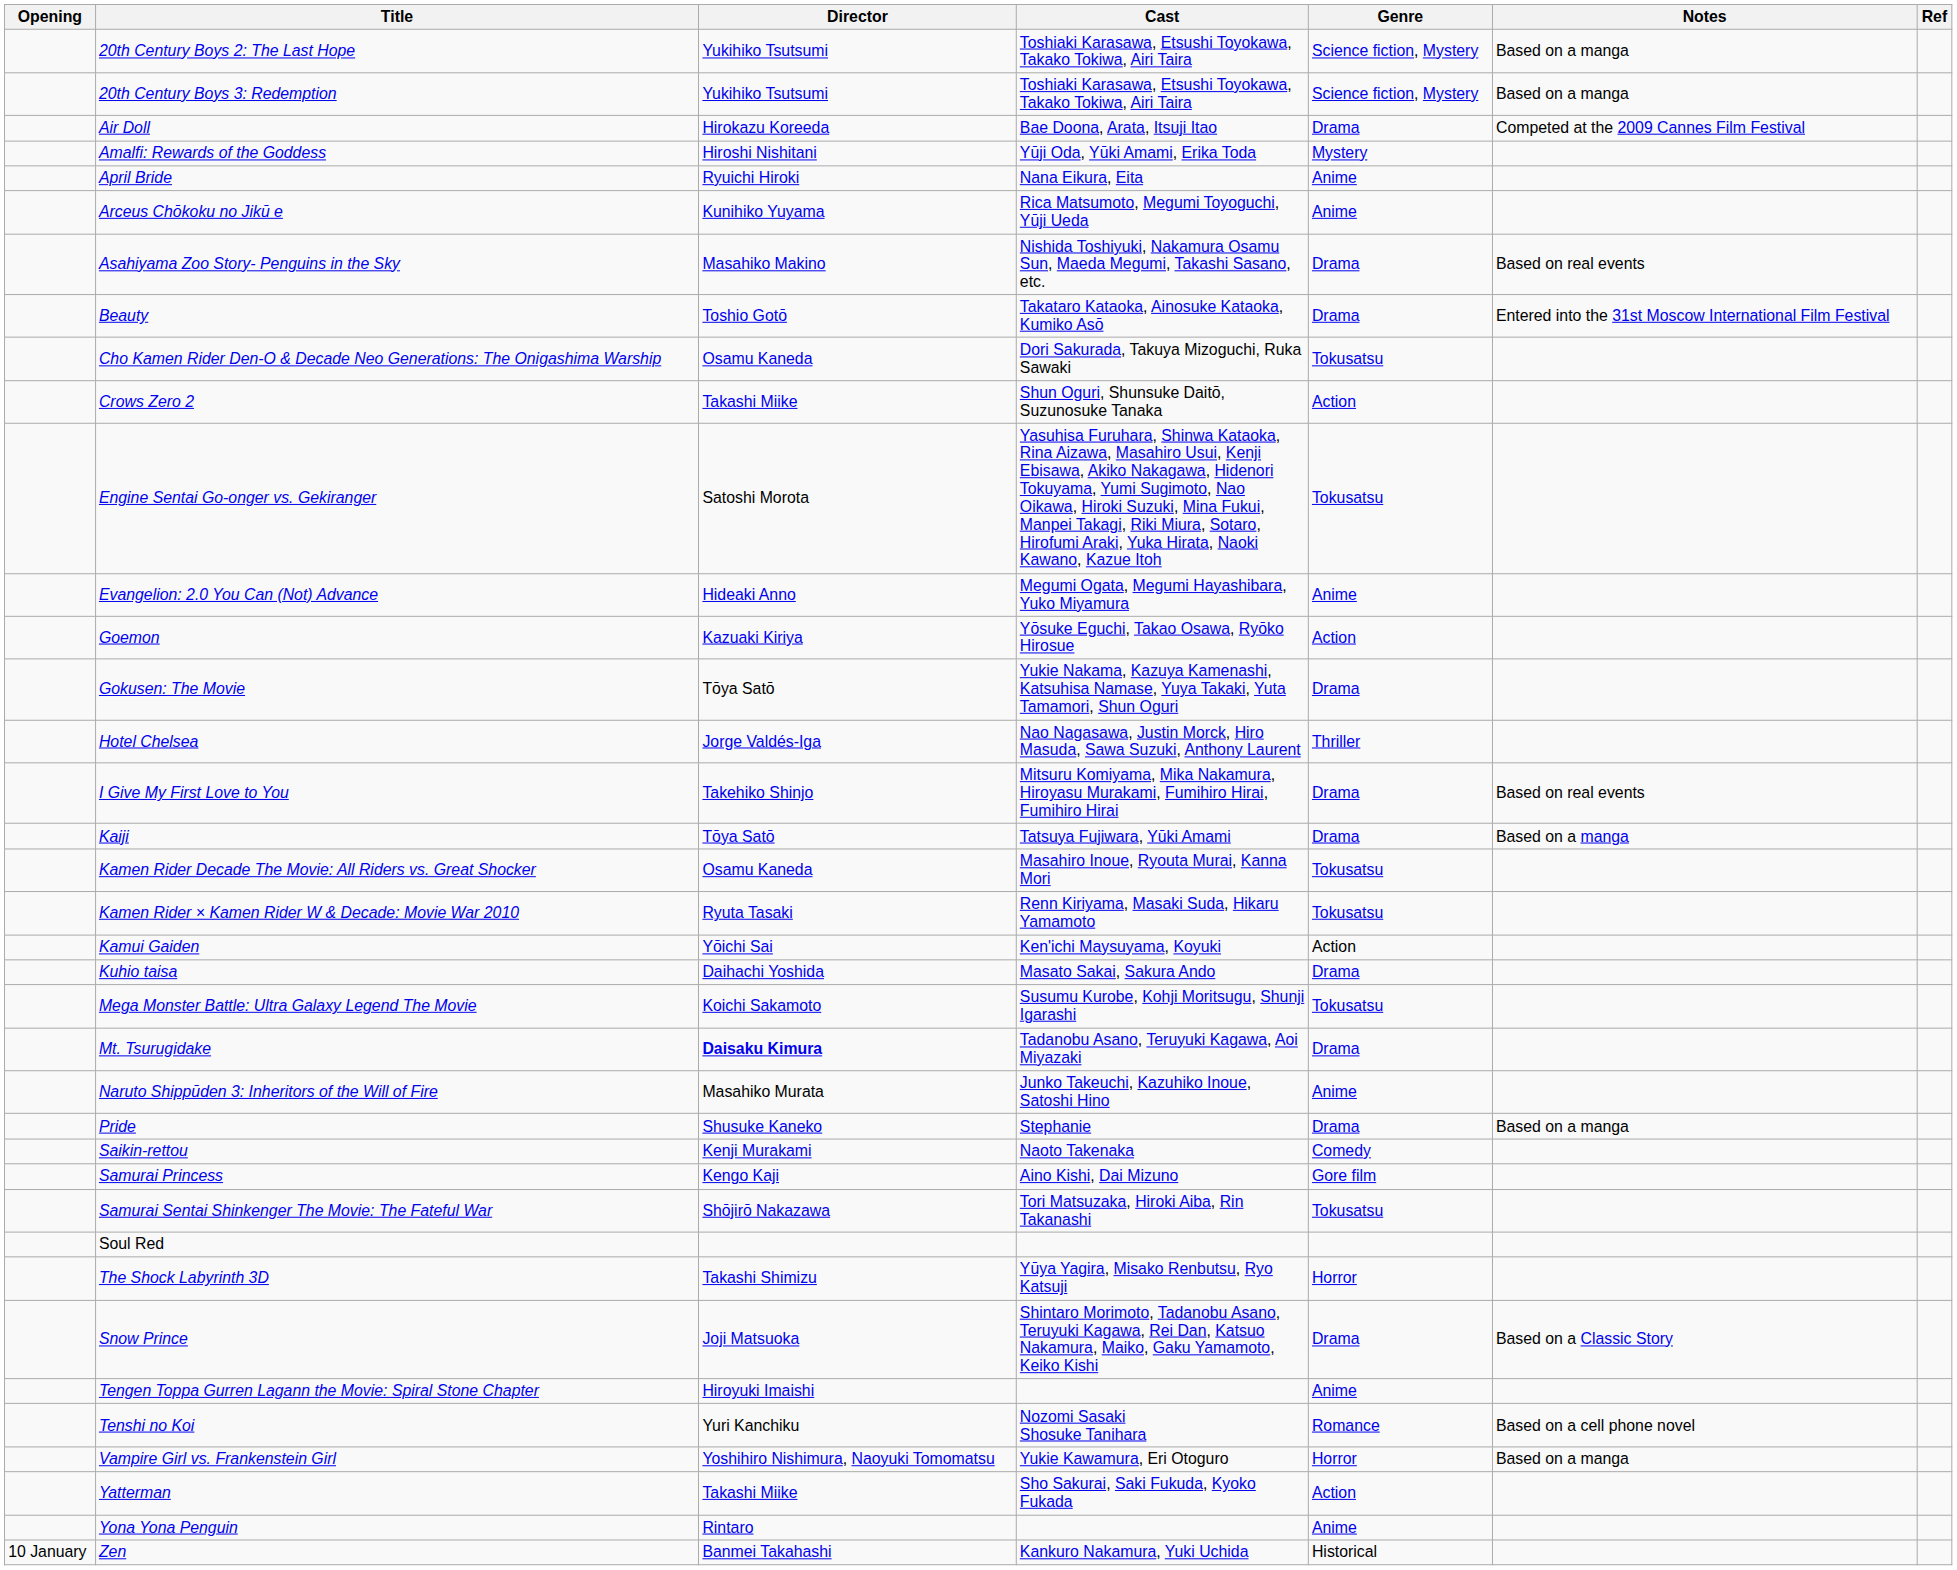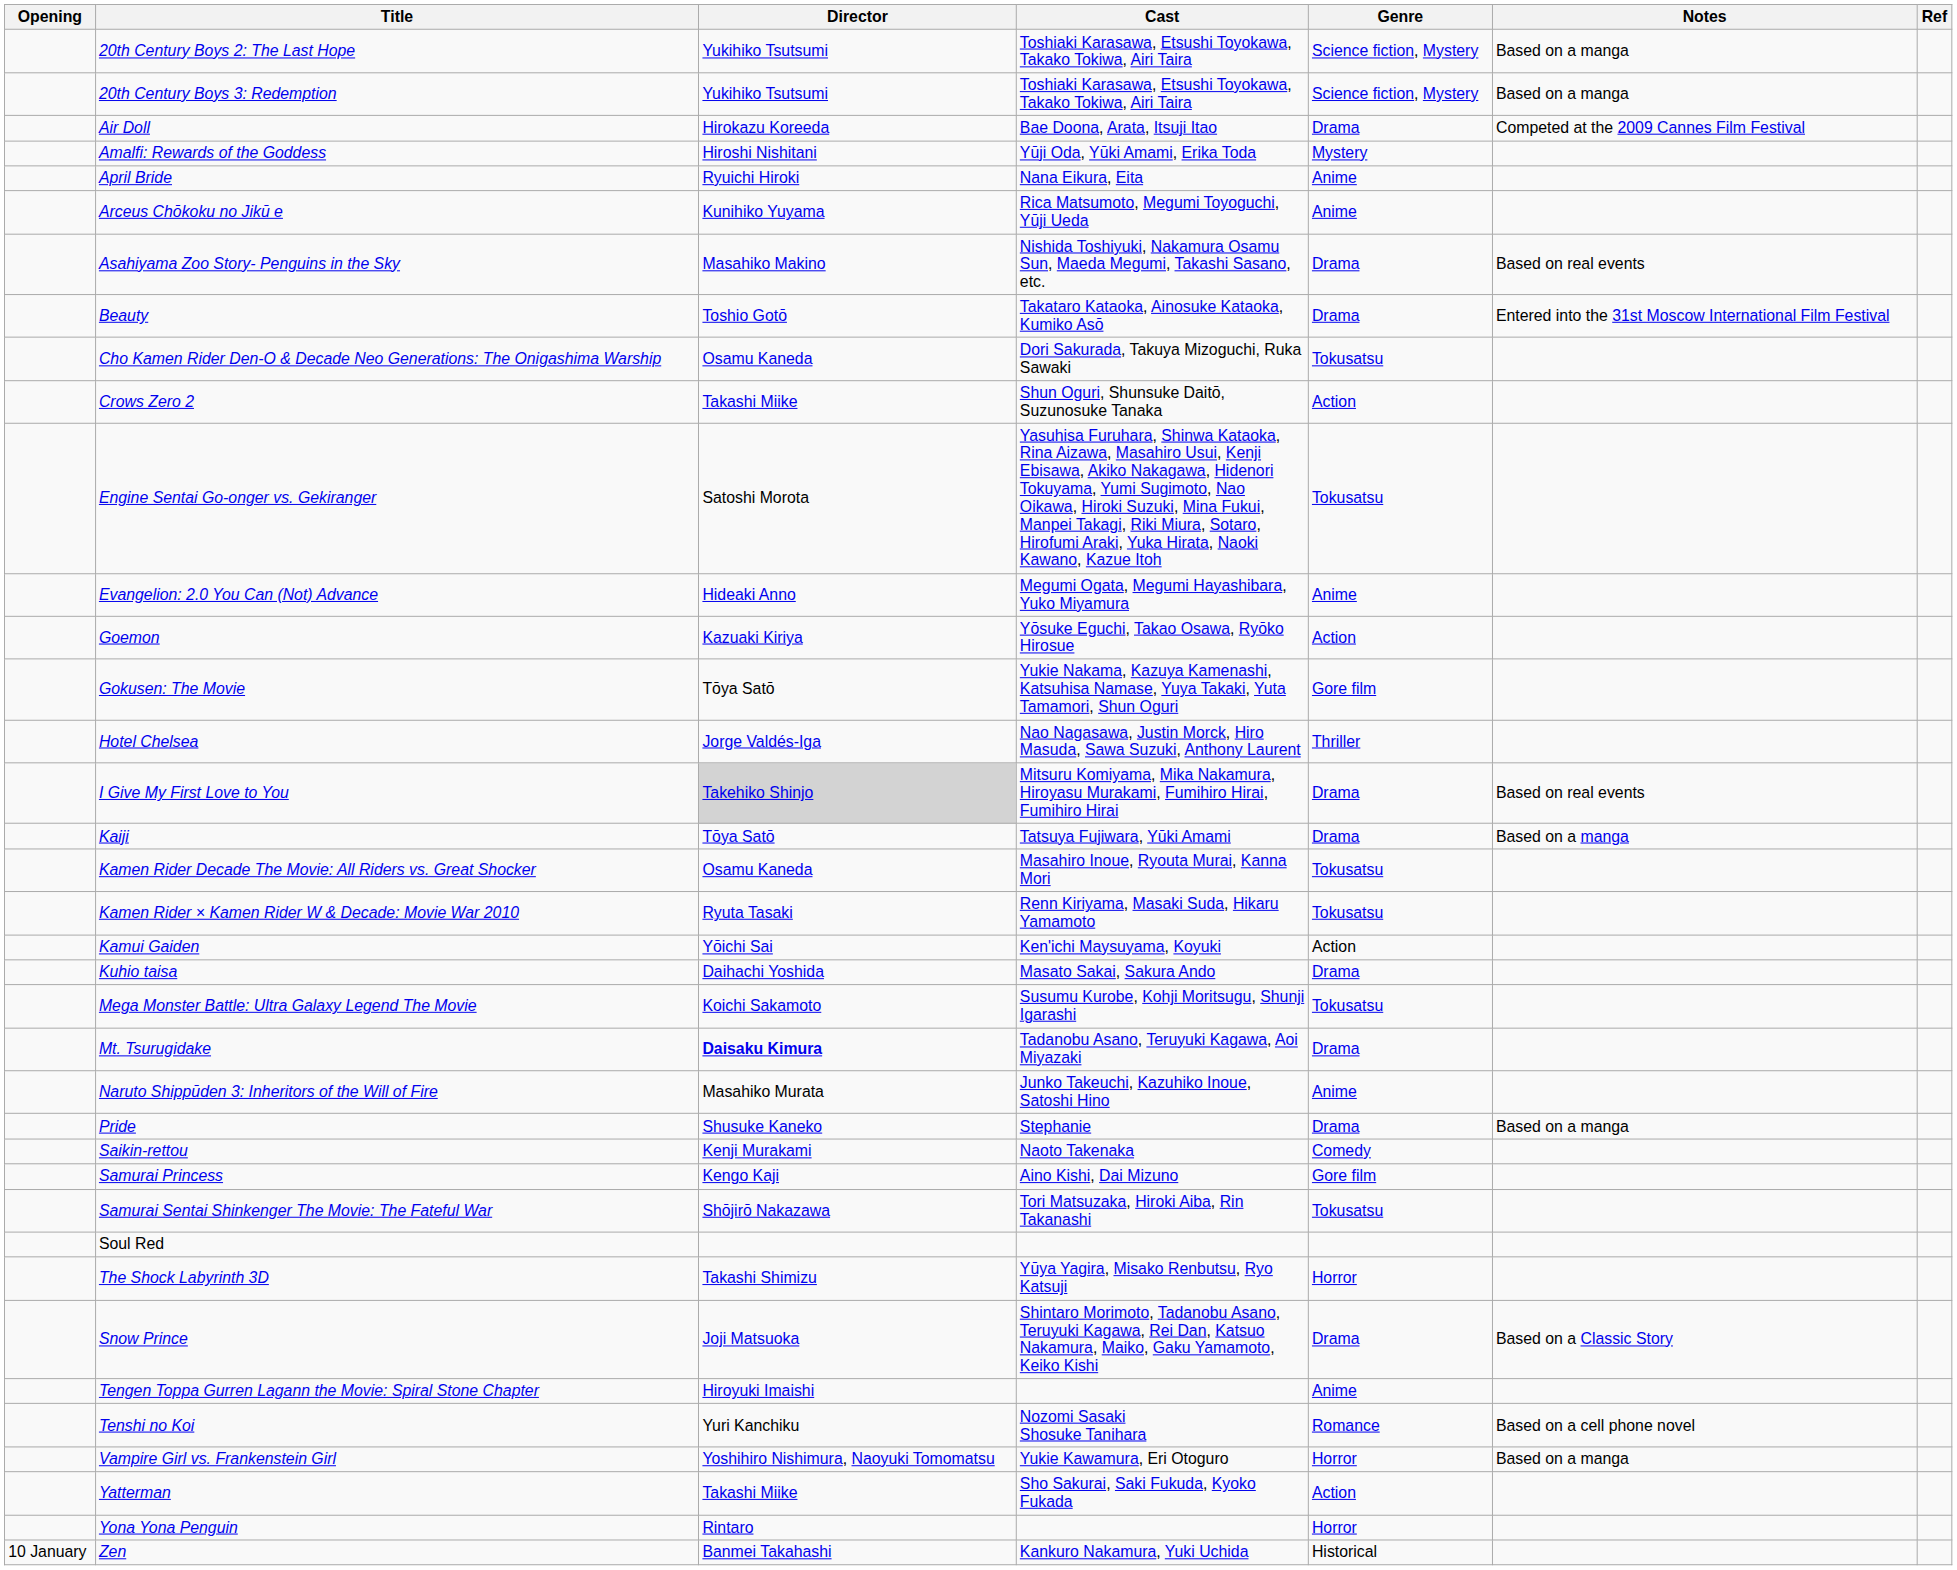 <table class="wikitable sortable">
 <tr>
 <th>Opening</th>
 <th>Title</th>
 <th>Director</th>
 <th width=15%>Cast</th>
 <th>Genre</th>
 <th>Notes</th>
 <th>Ref</th>
 </tr>
 <tr>
 <td></td>
 <td><em><a href='#'>20th Century Boys 2: The Last Hope</a></em></td>
 <td><a href='#'>Yukihiko Tsutsumi</a></td>
 <td><a href='#'>Toshiaki Karasawa</a>, <a href='#'>Etsushi Toyokawa</a>, <a href='#'>Takako Tokiwa</a>, <a href='#'>Airi Taira</a></td>
 <td><a href='#'>Science fiction</a>, <a href='#'>Mystery</a></td>
 <td>Based on a manga</td>
 <td></td>
 </tr>
 <tr>
 <td></td>
 <td><em><a href='#'>20th Century Boys 3: Redemption</a></em></td>
 <td><a href='#'>Yukihiko Tsutsumi</a></td>
 <td><a href='#'>Toshiaki Karasawa</a>, <a href='#'>Etsushi Toyokawa</a>, <a href='#'>Takako Tokiwa</a>, <a href='#'>Airi Taira</a></td>
 <td><a href='#'>Science fiction</a>, <a href='#'>Mystery</a></td>
 <td>Based on a manga</td>
 <td></td>
 </tr>
 <tr>
 <td></td>
 <td><em><a href='#'>Air Doll</a></em></td>
 <td><a href='#'>Hirokazu Koreeda</a></td>
 <td><a href='#'>Bae Doona</a>, <a href='#'>Arata</a>, <a href='#'>Itsuji Itao</a></td>
 <td><a href='#'>Drama</a></td>
 <td>Competed at the <a href='#'>2009 Cannes Film Festival</a></td>
 <td></td>
 </tr>
 <tr>
 <td></td>
 <td><em><a href='#'>Amalfi: Rewards of the Goddess</a></em></td>
 <td><a href='#'>Hiroshi Nishitani</a></td>
 <td><a href='#'>Yūji Oda</a>, <a href='#'>Yūki Amami</a>, <a href='#'>Erika Toda</a></td>
 <td><a href='#'>Mystery</a></td>
 <td></td>
 <td></td>
 </tr>
 <tr>
 <td></td>
 <td><em><a href='#'>April Bride</a></em></td>
 <td><a href='#'>Ryuichi Hiroki</a></td>
 <td><a href='#'>Nana Eikura</a>, <a href='#'>Eita</a></td>
 <td><a href='#'>Anime</a></td>
 <td></td>
 <td></td>
 </tr>
 <tr>
 <td></td>
 <td><em><a href='#'>Arceus Chōkoku no Jikū e</a></em></td>
 <td><a href='#'>Kunihiko Yuyama</a></td>
 <td><a href='#'>Rica Matsumoto</a>, <a href='#'>Megumi Toyoguchi</a>, <a href='#'>Yūji Ueda</a></td>
 <td><a href='#'>Anime</a></td>
 <td></td>
 <td></td>
 </tr>
 <tr>
 <td></td>
 <td><em><a href='#'>Asahiyama Zoo Story- Penguins in the Sky</a></em></td>
 <td><a href='#'>Masahiko Makino</a></td>
 <td><a href='#'>Nishida Toshiyuki</a>, <a href='#'>Nakamura Osamu Sun</a>, <a href='#'>Maeda Megumi</a>, <a href='#'>Takashi Sasano</a>, etc.</td>
 <td><a href='#'>Drama</a></td>
 <td>Based on real events</td>
 <td></td>
 </tr>
 <tr>
 <td></td>
 <td><em><a href='#'>Beauty</a></em></td>
 <td><a href='#'>Toshio Gotō</a></td>
 <td><a href='#'>Takataro Kataoka</a>, <a href='#'>Ainosuke Kataoka</a>, <a href='#'>Kumiko Asō</a></td>
 <td><a href='#'>Drama</a></td>
 <td>Entered into the <a href='#'>31st Moscow International Film Festival</a></td>
 <td></td>
 </tr>
 <tr>
 <td></td>
 <td><em><a href='#'>Cho Kamen Rider Den-O & Decade Neo Generations: The Onigashima Warship</a></em></td>
 <td><a href='#'>Osamu Kaneda</a></td>
 <td><a href='#'>Dori Sakurada</a>, Takuya Mizoguchi, Ruka Sawaki</td>
 <td><a href='#'>Tokusatsu</a></td>
 <td></td>
 <td></td>
 </tr>
 <tr>
 <td></td>
 <td><em><a href='#'>Crows Zero 2</a></em></td>
 <td><a href='#'>Takashi Miike</a></td>
 <td><a href='#'>Shun Oguri</a>, Shunsuke Daitō, Suzunosuke Tanaka</td>
 <td><a href='#'>Action</a></td>
 <td></td>
 <td></td>
 </tr>
 <tr>
 <td></td>
 <td><em><a href='#'>Engine Sentai Go-onger vs. Gekiranger</a></em></td>
 <td>Satoshi Morota</td>
 <td><a href='#'>Yasuhisa Furuhara</a>, <a href='#'>Shinwa Kataoka</a>, <a href='#'>Rina Aizawa</a>, <a href='#'>Masahiro Usui</a>, <a href='#'>Kenji Ebisawa</a>, <a href='#'>Akiko Nakagawa</a>, <a href='#'>Hidenori Tokuyama</a>, <a href='#'>Yumi Sugimoto</a>, <a href='#'>Nao Oikawa</a>, <a href='#'>Hiroki Suzuki</a>, <a href='#'>Mina Fukui</a>, <a href='#'>Manpei Takagi</a>, <a href='#'>Riki Miura</a>, <a href='#'>Sotaro</a>, <a href='#'>Hirofumi Araki</a>, <a href='#'>Yuka Hirata</a>, <a href='#'>Naoki Kawano</a>, <a href='#'>Kazue Itoh</a></td>
 <td><a href='#'>Tokusatsu</a></td>
 <td></td>
 <td></td>
 </tr>
 <tr>
 <td></td>
 <td><em><a href='#'>Evangelion: 2.0 You Can (Not) Advance</a></em></td>
 <td><a href='#'>Hideaki Anno</a></td>
 <td><a href='#'>Megumi Ogata</a>, <a href='#'>Megumi Hayashibara</a>, <a href='#'>Yuko Miyamura</a></td>
 <td><a href='#'>Anime</a></td>
 <td></td>
 <td></td>
 </tr>
 <tr>
 <td></td>
 <td><em><a href='#'>Goemon</a></em></td>
 <td><a href='#'>Kazuaki Kiriya</a></td>
 <td><a href='#'>Yōsuke Eguchi</a>, <a href='#'>Takao Osawa</a>, <a href='#'>Ryōko Hirosue</a></td>
 <td><a href='#'>Action</a></td>
 <td></td>
 <td></td>
 </tr>
 <tr>
 <td></td>
 <td><em><a href='#'>Gokusen: The Movie</a></em></td>
 <td>Tōya Satō</td>
 <td><a href='#'>Yukie Nakama</a>, <a href='#'>Kazuya Kamenashi</a>, <a href='#'>Katsuhisa Namase</a>, <a href='#'>Yuya Takaki</a>, <a href='#'>Yuta Tamamori</a>, <a href='#'>Shun Oguri</a></td>
-<td><a href='#'>Drama</a></td>
+<td><a href='#'>Gore film</a></td>
 <td></td>
 <td></td>
 </tr>
 <tr>
 <td></td>
 <td><em><a href='#'>Hotel Chelsea</a></em></td>
 <td><a href='#'>Jorge Valdés-Iga</a></td>
 <td><a href='#'>Nao Nagasawa</a>, <a href='#'>Justin Morck</a>, <a href='#'>Hiro Masuda</a>, <a href='#'>Sawa Suzuki</a>, <a href='#'>Anthony Laurent</a></td>
 <td><a href='#'>Thriller</a></td>
 <td></td>
 <td></td>
 </tr>
 <tr>
 <td></td>
 <td><em><a href='#'>I Give My First Love to You</a></em></td>
-<td><a href='#'>Takehiko Shinjo</a></td>
+<td style="background: lightgrey;"><a href='#'>Takehiko Shinjo</a></td>
 <td><a href='#'>Mitsuru Komiyama</a>, <a href='#'>Mika Nakamura</a>, <a href='#'>Hiroyasu Murakami</a>, <a href='#'>Fumihiro Hirai</a>, <a href='#'>Fumihiro Hirai</a></td>
 <td><a href='#'>Drama</a></td>
 <td>Based on real events</td>
 <td></td>
 </tr>
 <tr>
 <td></td>
 <td><em><a href='#'>Kaiji</a></em></td>
 <td><a href='#'>Tōya Satō</a></td>
 <td><a href='#'>Tatsuya Fujiwara</a>, <a href='#'>Yūki Amami</a></td>
 <td><a href='#'>Drama</a></td>
 <td>Based on a <a href='#'>manga</a></td>
 <td></td>
 </tr>
 <tr>
 <td></td>
 <td><em><a href='#'>Kamen Rider Decade The Movie: All Riders vs. Great Shocker</a></em></td>
 <td><a href='#'>Osamu Kaneda</a></td>
 <td><a href='#'>Masahiro Inoue</a>, <a href='#'>Ryouta Murai</a>, <a href='#'>Kanna Mori</a></td>
 <td><a href='#'>Tokusatsu</a></td>
 <td></td>
 <td></td>
 </tr>
 <tr>
 <td></td>
 <td><em><a href='#'>Kamen Rider × Kamen Rider W & Decade: Movie War 2010</a></em></td>
 <td><a href='#'>Ryuta Tasaki</a></td>
 <td><a href='#'>Renn Kiriyama</a>, <a href='#'>Masaki Suda</a>, <a href='#'>Hikaru Yamamoto</a></td>
 <td><a href='#'>Tokusatsu</a></td>
 <td></td>
 <td></td>
 </tr>
 <tr>
 <td></td>
 <td><em><a href='#'>Kamui Gaiden</a></em></td>
 <td><a href='#'>Yōichi Sai</a></td>
 <td><a href='#'>Ken'ichi Maysuyama</a>, <a href='#'>Koyuki</a></td>
 <td>Action</td>
 <td></td>
 </tr>
 <tr>
 <td></td>
 <td><em><a href='#'>Kuhio taisa</a></em></td>
 <td><a href='#'>Daihachi Yoshida</a></td>
 <td><a href='#'>Masato Sakai</a>, <a href='#'>Sakura Ando</a></td>
 <td><a href='#'>Drama</a></td>
 <td></td>
 <td></td>
 </tr>
 <tr>
 <td></td>
 <td><em><a href='#'>Mega Monster Battle: Ultra Galaxy Legend The Movie</a></em></td>
 <td><a href='#'>Koichi Sakamoto</a></td>
 <td><a href='#'>Susumu Kurobe</a>, <a href='#'>Kohji Moritsugu</a>, <a href='#'>Shunji Igarashi</a></td>
 <td><a href='#'>Tokusatsu</a></td>
 <td></td>
 <td></td>
 </tr>
 <tr>
 <td></td>
 <td><em><a href='#'>Mt. Tsurugidake</a></em></td>
 <td><strong><a href='#'>Daisaku Kimura</a></strong></td>
 <td><a href='#'>Tadanobu Asano</a>, <a href='#'>Teruyuki Kagawa</a>, <a href='#'>Aoi Miyazaki</a></td>
 <td><a href='#'>Drama</a></td>
 <td></td>
 <td></td>
 </tr>
 <tr>
 <td></td>
 <td><em><a href='#'>Naruto Shippūden 3: Inheritors of the Will of Fire</a></em></td>
 <td>Masahiko Murata</td>
 <td><a href='#'>Junko Takeuchi</a>, <a href='#'>Kazuhiko Inoue</a>, <a href='#'>Satoshi Hino</a></td>
 <td><a href='#'>Anime</a></td>
 <td></td>
 <td></td>
 </tr>
 <tr>
 <td></td>
 <td><em><a href='#'>Pride</a></em></td>
 <td><a href='#'>Shusuke Kaneko</a></td>
 <td><a href='#'>Stephanie</a></td>
 <td><a href='#'>Drama</a></td>
 <td>Based on a manga</td>
 <td></td>
 </tr>
 <tr>
 <td></td>
 <td><em><a href='#'>Saikin-rettou</a></em></td>
 <td><a href='#'>Kenji Murakami</a></td>
 <td><a href='#'>Naoto Takenaka</a></td>
 <td><a href='#'>Comedy</a></td>
 <td></td>
 <td></td>
 </tr>
 <tr>
 <td></td>
 <td><em><a href='#'>Samurai Princess</a></em></td>
 <td><a href='#'>Kengo Kaji</a></td>
 <td><a href='#'>Aino Kishi</a>, <a href='#'>Dai Mizuno</a></td>
 <td><a href='#'>Gore film</a></td>
 <td></td>
 <td></td>
 </tr>
 <tr>
 <td></td>
 <td><em><a href='#'>Samurai Sentai Shinkenger The Movie: The Fateful War</a></em></td>
 <td><a href='#'>Shōjirō Nakazawa</a></td>
 <td><a href='#'>Tori Matsuzaka</a>, <a href='#'>Hiroki Aiba</a>, <a href='#'>Rin Takanashi</a></td>
 <td><a href='#'>Tokusatsu</a></td>
 <td></td>
 <td></td>
 </tr>
 <tr>
 <td></td>
 <td>Soul Red</td>
 <td></td>
 <td></td>
 <td></td>
 <td></td>
 <td></td>
 </tr>
 <tr>
 <td></td>
 <td><em><a href='#'>The Shock Labyrinth 3D</a></em></td>
 <td><a href='#'>Takashi Shimizu</a></td>
 <td><a href='#'>Yūya Yagira</a>, <a href='#'>Misako Renbutsu</a>, <a href='#'>Ryo Katsuji</a></td>
 <td><a href='#'>Horror</a></td>
 <td></td>
 <td></td>
 </tr>
 <tr>
 <td></td>
 <td><em><a href='#'>Snow Prince</a></em></td>
 <td><a href='#'>Joji Matsuoka</a></td>
 <td><a href='#'>Shintaro Morimoto</a>, <a href='#'>Tadanobu Asano</a>, <a href='#'>Teruyuki Kagawa</a>, <a href='#'>Rei Dan</a>, <a href='#'>Katsuo Nakamura</a>, <a href='#'>Maiko</a>, <a href='#'>Gaku Yamamoto</a>, <a href='#'>Keiko Kishi</a></td>
 <td><a href='#'>Drama</a></td>
 <td>Based on a <a href='#'>Classic Story</a></td>
 <td></td>
 </tr>
 <tr>
 <td></td>
 <td><em><a href='#'>Tengen Toppa Gurren Lagann the Movie: Spiral Stone Chapter</a></em></td>
 <td><a href='#'>Hiroyuki Imaishi</a></td>
 <td></td>
 <td><a href='#'>Anime</a></td>
 <td></td>
 <td></td>
 </tr>
 <tr>
 <td></td>
 <td><em><a href='#'>Tenshi no Koi</a></em></td>
 <td>Yuri Kanchiku</td>
 <td><a href='#'>Nozomi Sasaki</a><br><a href='#'>Shosuke Tanihara</a></td>
 <td><a href='#'>Romance</a></td>
 <td>Based on a cell phone novel</td>
 <td></td>
 </tr>
 <tr>
 <td></td>
 <td><em><a href='#'>Vampire Girl vs. Frankenstein Girl</a></em></td>
 <td><a href='#'>Yoshihiro Nishimura</a>,  <a href='#'>Naoyuki Tomomatsu</a></td>
 <td><a href='#'>Yukie Kawamura</a>, Eri Otoguro</td>
 <td><a href='#'>Horror</a></td>
 <td>Based on a manga</td>
 <td></td>
 </tr>
 <tr>
 <td></td>
 <td><em><a href='#'>Yatterman</a></em></td>
 <td><a href='#'>Takashi Miike</a></td>
 <td><a href='#'>Sho Sakurai</a>, <a href='#'>Saki Fukuda</a>, <a href='#'>Kyoko Fukada</a></td>
 <td><a href='#'>Action</a></td>
 <td></td>
 <td></td>
 </tr>
 <tr>
 <td></td>
 <td><em><a href='#'>Yona Yona Penguin</a></em></td>
 <td><a href='#'>Rintaro</a></td>
 <td></td>
-<td><a href='#'>Anime</a></td>
+<td><a href='#'>Horror</a></td>
 <td></td>
 <td></td>
 </tr>
 <tr>
 <td>10 January</td>
 <td><em><a href='#'>Zen</a></em></td>
 <td><a href='#'>Banmei Takahashi</a></td>
 <td><a href='#'>Kankuro Nakamura</a>, <a href='#'>Yuki Uchida</a></td>
 <td>Historical</td>
 <td></td>
 <td></td>
 </tr>
 </table>
